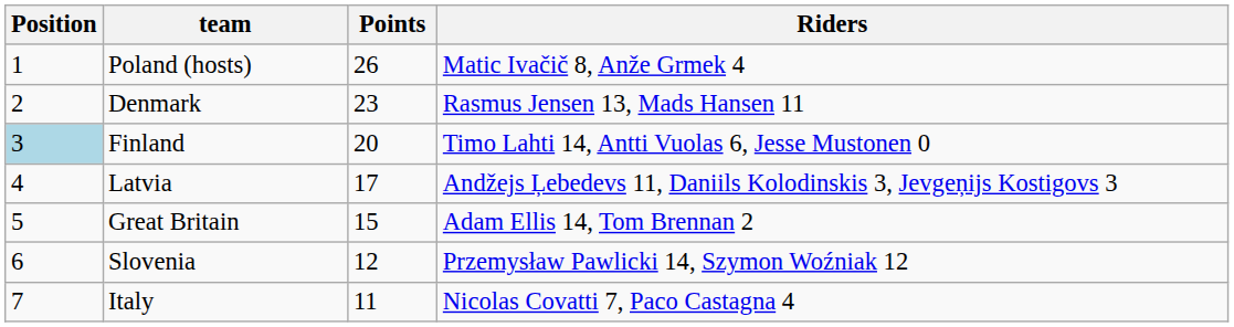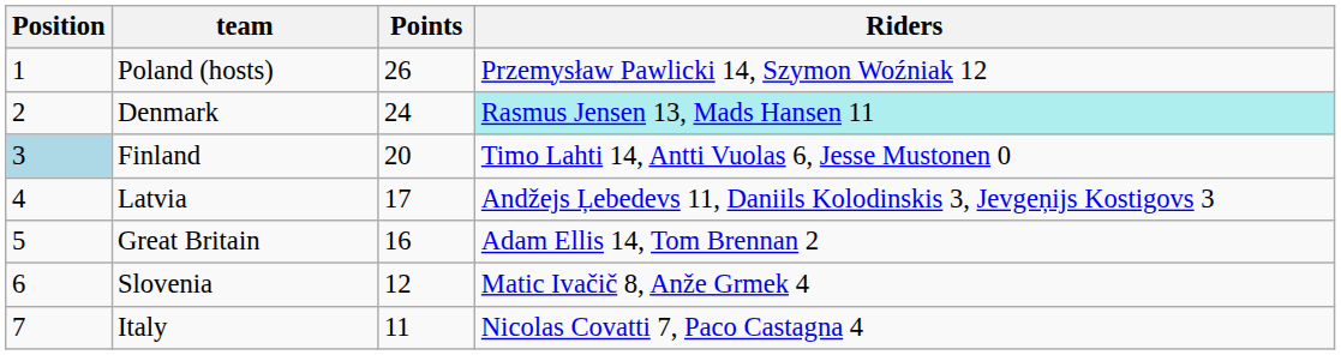 <table class="wikitable" style="font-size: 100%">
 <tr>
 <th width=30>Position</th>
 <th width=150>team</th>
 <th width=50>Points</th>
 <th width=500>Riders</th>
 </tr>
 <tr>
 <td>1</td>
 <td> Poland (hosts)</td>
 <td>26</td>
-<td><a href='#'>Matic Ivačič</a> 8, <a href='#'>Anže Grmek</a> 4</td>
+<td><a href='#'>Przemysław Pawlicki</a> 14, <a href='#'>Szymon Woźniak</a> 12</td>
 </tr>
 <tr>
 <td>2</td>
 <td> Denmark</td>
-<td>23</td>
-<td><a href='#'>Rasmus Jensen</a> 13, <a href='#'>Mads Hansen</a> 11</td>
+<td>24</td>
+<td style="background: paleturquoise;"><a href='#'>Rasmus Jensen</a> 13, <a href='#'>Mads Hansen</a> 11</td>
 </tr>
 <tr>
 <td style="background: lightblue;">3</td>
 <td> Finland</td>
 <td>20</td>
 <td><a href='#'>Timo Lahti</a> 14, <a href='#'>Antti Vuolas</a> 6, <a href='#'>Jesse Mustonen</a> 0</td>
 </tr>
 <tr>
 <td>4</td>
 <td> Latvia</td>
 <td>17</td>
 <td><a href='#'>Andžejs Ļebedevs</a> 11, <a href='#'>Daniils Kolodinskis</a> 3, <a href='#'>Jevgeņijs Kostigovs</a> 3</td>
 </tr>
 <tr>
 <td>5</td>
 <td> Great Britain</td>
-<td>15</td>
+<td>16</td>
 <td><a href='#'>Adam Ellis</a> 14, <a href='#'>Tom Brennan</a> 2</td>
 </tr>
 <tr>
 <td>6</td>
 <td> Slovenia</td>
 <td>12</td>
-<td><a href='#'>Przemysław Pawlicki</a> 14, <a href='#'>Szymon Woźniak</a> 12</td>
+<td><a href='#'>Matic Ivačič</a> 8, <a href='#'>Anže Grmek</a> 4</td>
 </tr>
 <tr>
 <td>7</td>
 <td> Italy</td>
 <td>11</td>
 <td><a href='#'>Nicolas Covatti</a> 7, <a href='#'>Paco Castagna</a> 4</td>
 </tr>
 </table>
